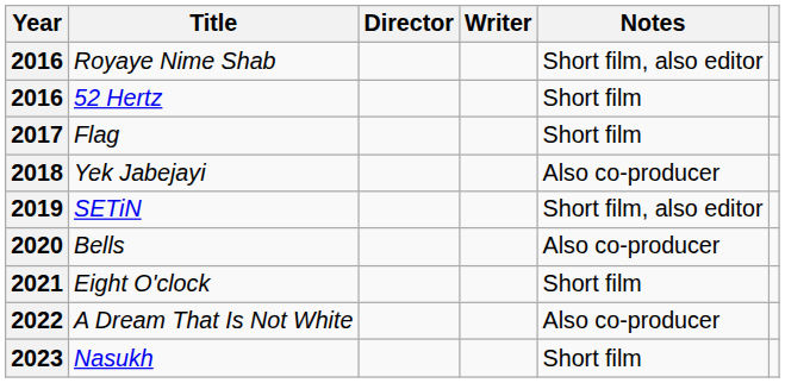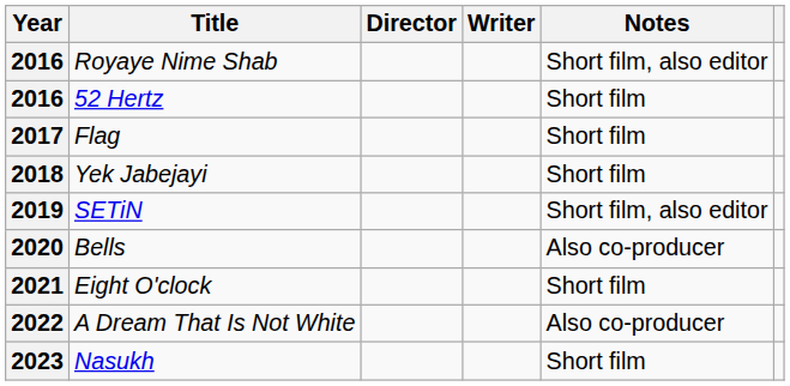 <table class="wikitable plainrowheaders sortable"  style=font-size:100%>
 <tr>
 <th scope="col">Year</th>
 <th scope="col">Title</th>
 <th scope="col">Director</th>
 <th scope="col">Writer</th>
 <th scope="col" class="unsortable">Notes</th>
 <th scope="col" class="unsortable"></th>
 </tr>
 <tr>
 <th scope=row>2016</th>
 <td><em>Royaye Nime Shab</em></td>
 <td></td>
 <td></td>
 <td>Short film, also editor</td>
 <td></td>
 </tr>
 <tr>
 <th scope=row>2016</th>
 <td><em><a href='#'>52 Hertz</a></em></td>
 <td></td>
 <td></td>
 <td>Short film</td>
 <td></td>
 </tr>
 <tr>
 <th scope=row>2017</th>
 <td><em>Flag</em></td>
 <td></td>
 <td></td>
 <td>Short film</td>
 <td></td>
 </tr>
 <tr>
 <th scope=row>2018</th>
 <td><em>Yek Jabejayi</em></td>
 <td></td>
 <td></td>
-<td>Also co-producer</td>
+<td>Short film</td>
 <td></td>
 </tr>
 <tr>
 <th scope=row>2019</th>
 <td><em><a href='#'>SETiN</a></em></td>
 <td></td>
 <td></td>
 <td>Short film, also editor</td>
 <td></td>
 </tr>
 <tr>
 <th scope=row>2020</th>
 <td><em>Bells</em></td>
 <td></td>
 <td></td>
 <td>Also co-producer</td>
 <td></td>
 </tr>
 <tr>
 <th scope=row>2021</th>
 <td><em>Eight O'clock</em></td>
 <td></td>
 <td></td>
 <td>Short film</td>
 <td></td>
 </tr>
 <tr>
 <th scope=row>2022</th>
 <td><em>A Dream That Is Not White</em></td>
 <td></td>
 <td></td>
 <td>Also co-producer</td>
 <td></td>
 </tr>
 <tr>
 <th scope=row>2023</th>
 <td><em><a href='#'>Nasukh</a></em></td>
 <td></td>
 <td></td>
 <td>Short film</td>
 <td></td>
 </tr>
 </table>
